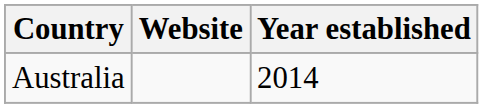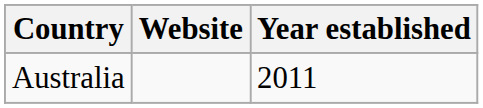 <table class="wikitable">
 <tr>
 <th>Country</th>
 <th>Website</th>
 <th>Year established</th>
 </tr>
 <tr>
 <td> Australia</td>
 <td></td>
-<td>2014</td>
+<td>2011</td>
 </tr>
 </table>
